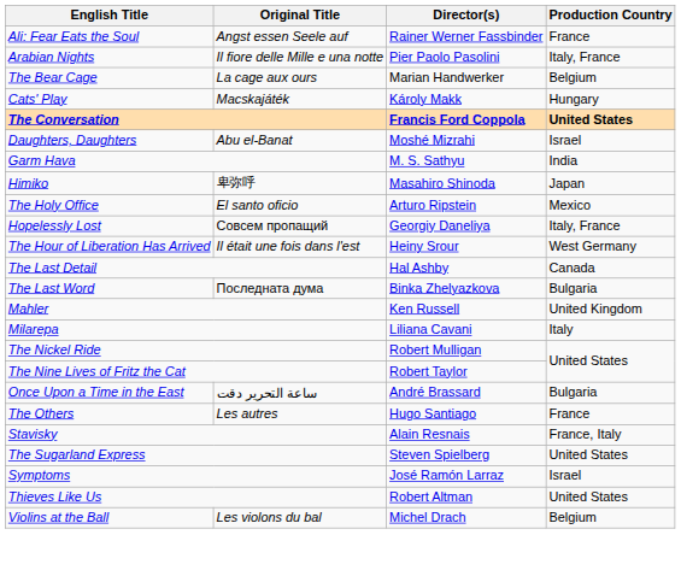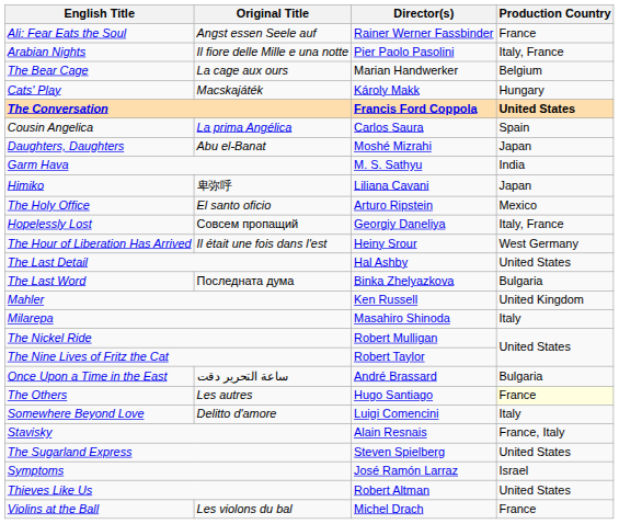 <table class="wikitable">
 <tr>
 <th>English Title</th>
 <th>Original Title</th>
 <th>Director(s)</th>
 <th>Production Country</th>
 </tr>
 <tr>
 <td><em><a href='#'>Ali: Fear Eats the Soul</a></em></td>
 <td><em>Angst essen Seele auf</em></td>
 <td><a href='#'>Rainer Werner Fassbinder</a></td>
 <td>France</td>
 </tr>
 <tr>
 <td><em><a href='#'>Arabian Nights</a></em></td>
 <td><em>Il fiore delle Mille e una notte</em></td>
 <td><a href='#'>Pier Paolo Pasolini</a></td>
 <td>Italy, France</td>
 </tr>
 <tr>
 <td><em><a href='#'>The Bear Cage</a></em></td>
 <td><em>La cage aux ours</em></td>
 <td>Marian Handwerker</td>
 <td>Belgium</td>
 </tr>
 <tr>
 <td><em><a href='#'>Cats' Play</a></em></td>
 <td><em>Macskajáték</em></td>
 <td><a href='#'>Károly Makk</a></td>
 <td>Hungary</td>
 </tr>
 <tr style="background:#FFDEAD;">
 <td colspan="2"><strong><em><a href='#'>The Conversation</a></em></strong></td>
 <td><strong><a href='#'>Francis Ford Coppola</a></strong></td>
 <td><strong>United States</strong></td>
 </tr>
 <tr>
+<td><em>Cousin Angelica</em></td>
+<td><em><a href='#'>La prima Angélica</a></em></td>
+<td><a href='#'>Carlos Saura</a></td>
+<td>Spain</td>
+</tr>
+<tr>
 <td><em><a href='#'>Daughters, Daughters</a></em></td>
 <td><em>Abu el-Banat</em></td>
 <td><a href='#'>Moshé Mizrahi</a></td>
-<td>Israel</td>
+<td>Japan</td>
 </tr>
 <tr>
 <td colspan="2"><em><a href='#'>Garm Hava</a></em></td>
 <td><a href='#'>M. S. Sathyu</a></td>
 <td>India</td>
 </tr>
 <tr>
 <td><em><a href='#'>Himiko</a></em></td>
 <td>卑弥呼</td>
-<td><a href='#'>Masahiro Shinoda</a></td>
+<td><a href='#'>Liliana Cavani</a></td>
 <td>Japan</td>
 </tr>
 <tr>
 <td><em><a href='#'>The Holy Office</a></em></td>
 <td><em>El santo oficio</em></td>
 <td><a href='#'>Arturo Ripstein</a></td>
 <td>Mexico</td>
 </tr>
 <tr>
 <td><em><a href='#'>Hopelessly Lost</a></em></td>
 <td>Совсем пропащий</td>
 <td><a href='#'>Georgiy Daneliya</a></td>
 <td>Italy, France</td>
 </tr>
 <tr>
 <td><em><a href='#'>The Hour of Liberation Has Arrived</a></em></td>
 <td><em>Il était une fois dans l'est</em></td>
 <td><a href='#'>Heiny Srour</a></td>
 <td>West Germany</td>
 </tr>
 <tr>
 <td colspan="2"><em><a href='#'>The Last Detail</a></em></td>
 <td><a href='#'>Hal Ashby</a></td>
-<td>Canada</td>
+<td>United States</td>
 </tr>
 <tr>
 <td><em><a href='#'>The Last Word</a></em></td>
 <td>Последната дума</td>
 <td><a href='#'>Binka Zhelyazkova</a></td>
 <td>Bulgaria</td>
 </tr>
 <tr>
 <td colspan="2"><em><a href='#'>Mahler</a></em></td>
 <td><a href='#'>Ken Russell</a></td>
 <td>United Kingdom</td>
 </tr>
 <tr>
 <td colspan="2"><a href='#'><em>Milarepa</em></a></td>
-<td><a href='#'>Liliana Cavani</a></td>
+<td><a href='#'>Masahiro Shinoda</a></td>
 <td>Italy</td>
 </tr>
 <tr>
 <td colspan="2"><em><a href='#'>The Nickel Ride</a></em></td>
 <td><a href='#'>Robert Mulligan</a></td>
 <td rowspan="2">United States</td>
 </tr>
 <tr>
 <td colspan="2"><em><a href='#'>The Nine Lives of Fritz the Cat</a></em></td>
 <td><a href='#'>Robert Taylor</a></td>
 </tr>
 <tr>
 <td><em><a href='#'>Once Upon a Time in the East</a></em></td>
 <td>ساعة التحرير دقت</td>
 <td><a href='#'>André Brassard</a></td>
 <td>Bulgaria</td>
 </tr>
 <tr>
 <td><em><a href='#'>The Others</a></em></td>
 <td><em>Les autres</em></td>
 <td><a href='#'>Hugo Santiago</a></td>
-<td>France</td>
+<td style="background: lightyellow;">France</td>
+</tr>
+<tr>
+<td><em><a href='#'>Somewhere Beyond Love</a></em></td>
+<td><em>Delitto d'amore</em></td>
+<td><a href='#'>Luigi Comencini</a></td>
+<td>Italy</td>
 </tr>
 <tr>
 <td colspan="2"><em><a href='#'>Stavisky</a></em></td>
 <td><a href='#'>Alain Resnais</a></td>
 <td>France, Italy</td>
 </tr>
 <tr>
 <td colspan="2"><em><a href='#'>The Sugarland Express</a></em></td>
 <td><a href='#'>Steven Spielberg</a></td>
 <td>United States</td>
 </tr>
 <tr>
 <td colspan="2"><em><a href='#'>Symptoms</a></em></td>
 <td><a href='#'>José Ramón Larraz</a></td>
 <td>Israel</td>
 </tr>
 <tr>
 <td colspan="2"><em><a href='#'>Thieves Like Us</a></em></td>
 <td><a href='#'>Robert Altman</a></td>
 <td>United States</td>
 </tr>
 <tr>
 <td><em><a href='#'>Violins at the Ball</a></em></td>
 <td><em>Les violons du bal</em></td>
 <td><a href='#'>Michel Drach</a></td>
-<td>Belgium</td>
+<td>France</td>
 </tr>
 </table>
